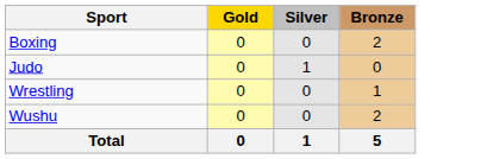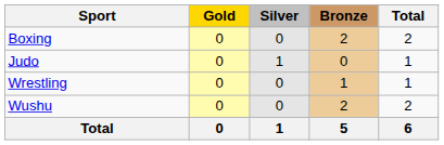 <table class="wikitable sortable" style="text-align:center;">
 <tr>
 <th width=200>Sport</th>
 <td bgcolor=gold width=60><strong>Gold</strong></td>
 <td bgcolor=silver width=60><strong>Silver</strong></td>
 <td bgcolor=#cc9966 width=70><strong>Bronze</strong></td>
+<th width=60>Total</th>
 </tr>
 <tr>
 <td align=left><a href='#'>Boxing</a></td>
 <td bgcolor=#fffcaf>0</td>
 <td bgcolor=#e5e5e5>0</td>
 <td bgcolor=#eecc99>2</td>
+<td>2</td>
 </tr>
 <tr>
 <td align=left><a href='#'>Judo</a></td>
 <td bgcolor=#fffcaf>0</td>
 <td bgcolor=#e5e5e5>1</td>
 <td bgcolor=#eecc99>0</td>
+<td>1</td>
 </tr>
 <tr>
 <td align=left><a href='#'>Wrestling</a></td>
 <td bgcolor=#fffcaf>0</td>
 <td bgcolor=#e5e5e5>0</td>
 <td bgcolor=#eecc99>1</td>
+<td>1</td>
 </tr>
 <tr>
 <td align=left><a href='#'>Wushu</a></td>
 <td bgcolor=#fffcaf>0</td>
 <td bgcolor=#e5e5e5>0</td>
 <td bgcolor=#eecc99>2</td>
+<td>2</td>
 </tr>
 <tr>
 <th>Total</th>
 <th>0</th>
 <th>1</th>
 <th>5</th>
+<th>6</th>
 </tr>
 </table>
